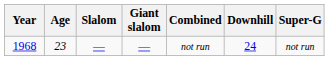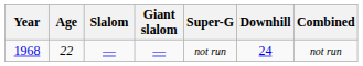 <table class=wikitable style="text-align:center">
 <tr>
 <th>  Year  </th>
 <th> Age </th>
 <th> Slalom </th>
 <th> Giant <br> slalom </th>
+<th>Super-G</th>
+<th>Downhill</th>
 <th>Combined</th>
-<th>Downhill</th>
-<th>Super-G</th>
 </tr>
 <tr>
 <td><a href='#'>1968</a></td>
-<td><em>23</em></td>
+<td><em>22</em></td>
 <td><a href='#'>—</a></td>
 <td><a href='#'>—</a></td>
 <td><small><em>not run</em></small></td>
 <td><a href='#'>24</a></td>
 <td><small><em>not run</em></small></td>
 </tr>
 </table>
